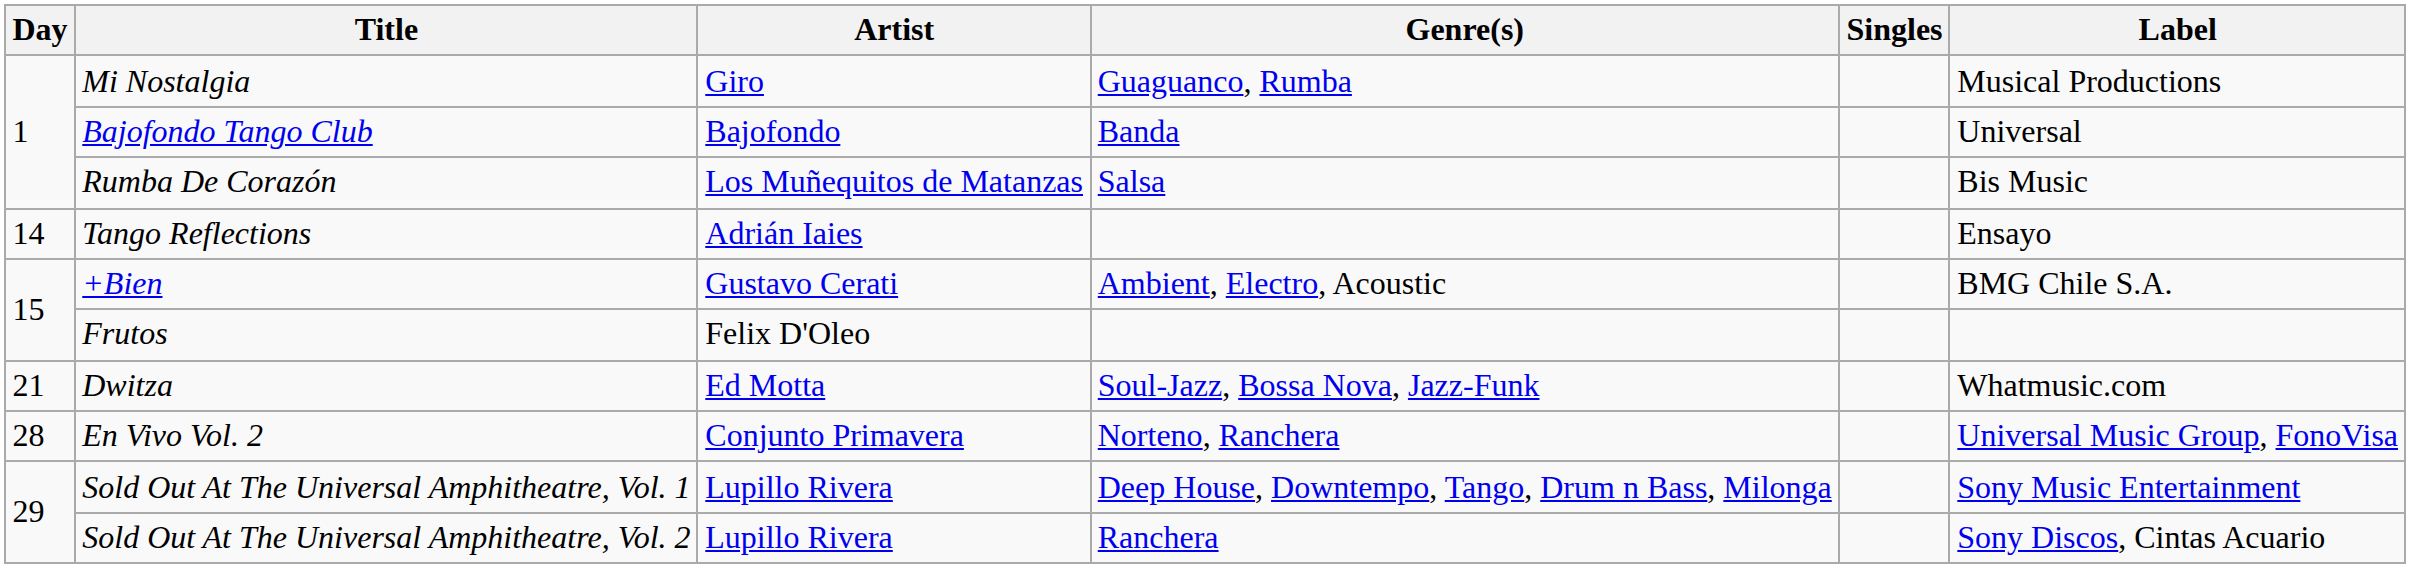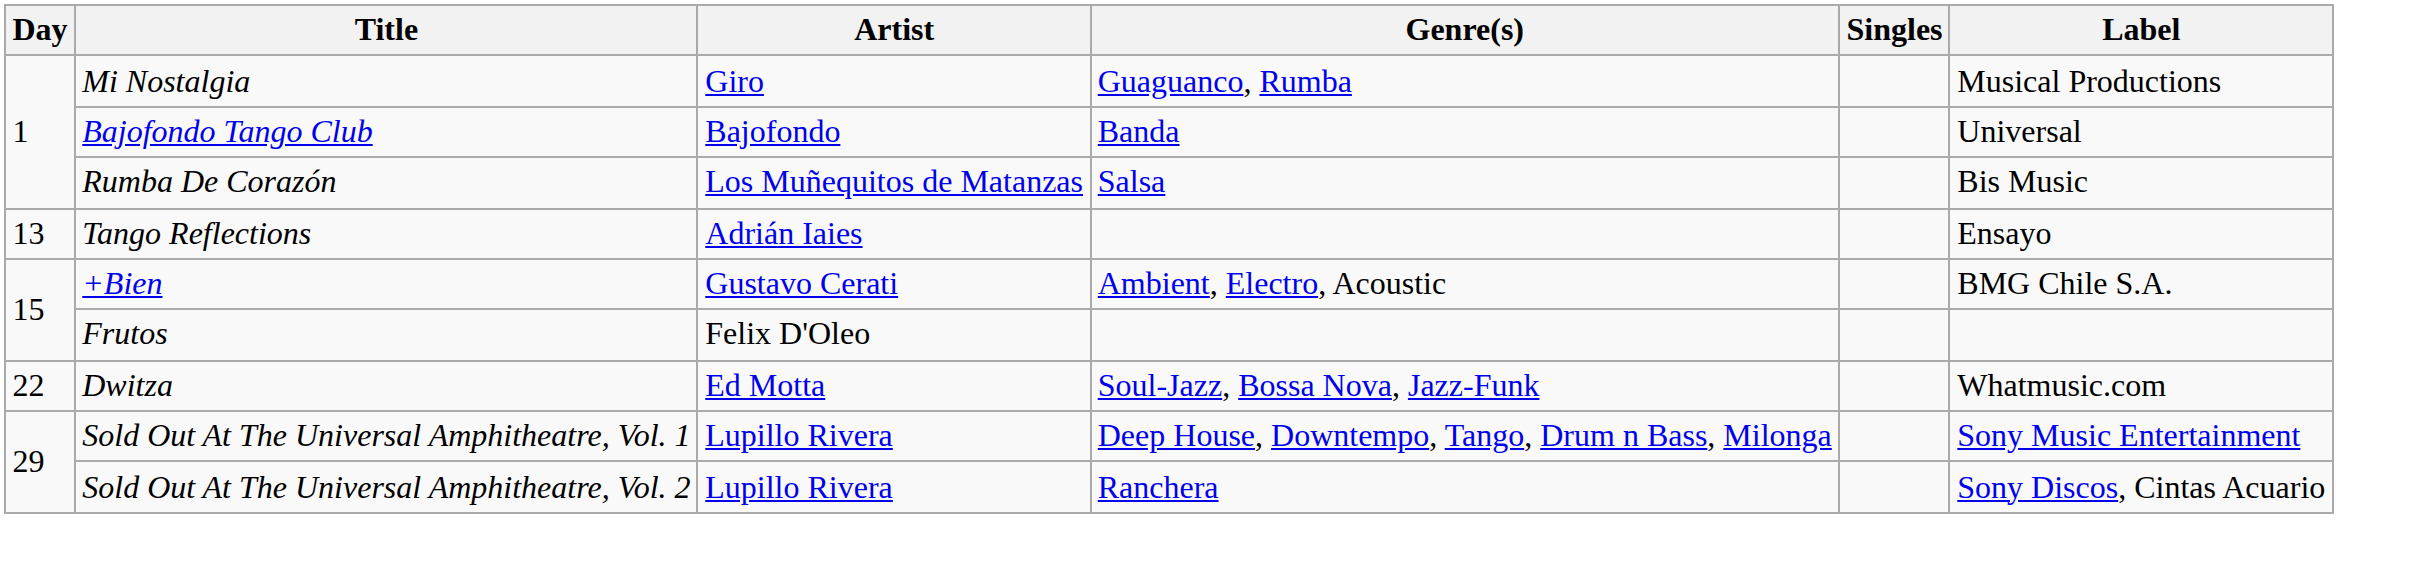 <table class="wikitable sortable" style="text-align: left;">
 <tr>
 <th>Day</th>
 <th>Title</th>
 <th>Artist</th>
 <th>Genre(s)</th>
 <th>Singles</th>
 <th>Label</th>
 </tr>
 <tr>
 <td rowspan="3">1</td>
 <td><em>Mi Nostalgia</em></td>
 <td><a href='#'>Giro</a></td>
 <td><a href='#'>Guaguanco</a>, <a href='#'>Rumba</a></td>
 <td></td>
 <td>Musical Productions</td>
 </tr>
 <tr>
 <td><em><a href='#'>Bajofondo Tango Club</a></em></td>
 <td><a href='#'>Bajofondo</a></td>
 <td><a href='#'>Banda</a></td>
 <td></td>
 <td>Universal</td>
 </tr>
 <tr>
 <td><em>Rumba De Corazón</em></td>
 <td><a href='#'>Los Muñequitos de Matanzas</a></td>
 <td><a href='#'>Salsa</a></td>
 <td></td>
 <td>Bis Music</td>
 </tr>
 <tr>
-<td>14</td>
+<td>13</td>
 <td><em>Tango Reflections</em></td>
 <td><a href='#'>Adrián Iaies</a></td>
 <td></td>
 <td></td>
 <td>Ensayo</td>
 </tr>
 <tr>
 <td rowspan="2">15</td>
 <td><em><a href='#'>+Bien</a></em></td>
 <td><a href='#'>Gustavo Cerati</a></td>
 <td><a href='#'>Ambient</a>, <a href='#'>Electro</a>, Acoustic</td>
 <td></td>
 <td>BMG Chile S.A.</td>
 </tr>
 <tr>
 <td><em>Frutos</em></td>
 <td>Felix D'Oleo</td>
 <td></td>
 <td></td>
 <td></td>
 </tr>
 <tr>
-<td>21</td>
+<td>22</td>
 <td><em>Dwitza</em></td>
 <td><a href='#'>Ed Motta</a></td>
 <td><a href='#'>Soul-Jazz</a>, <a href='#'>Bossa Nova</a>, <a href='#'>Jazz-Funk</a></td>
 <td></td>
 <td>Whatmusic.com</td>
-</tr>
-<tr>
-<td>28</td>
-<td><em>En Vivo Vol. 2</em></td>
-<td><a href='#'>Conjunto Primavera</a></td>
-<td><a href='#'>Norteno</a>, <a href='#'>Ranchera</a></td>
-<td></td>
-<td><a href='#'>Universal Music Group</a>, <a href='#'>FonoVisa</a></td>
 </tr>
 <tr>
 <td rowspan="2">29</td>
 <td><em>Sold Out At The Universal Amphitheatre, Vol. 1</em></td>
 <td><a href='#'>Lupillo Rivera</a></td>
 <td><a href='#'>Deep House</a>, <a href='#'>Downtempo</a>, <a href='#'>Tango</a>, <a href='#'>Drum n Bass</a>, <a href='#'>Milonga</a></td>
 <td></td>
 <td><a href='#'>Sony Music Entertainment</a></td>
 </tr>
 <tr>
 <td><em>Sold Out At The Universal Amphitheatre, Vol. 2</em></td>
 <td><a href='#'>Lupillo Rivera</a></td>
 <td><a href='#'>Ranchera</a></td>
 <td></td>
 <td><a href='#'>Sony Discos</a>, Cintas Acuario</td>
 </tr>
 <tr>
 </tr>
 </table>
